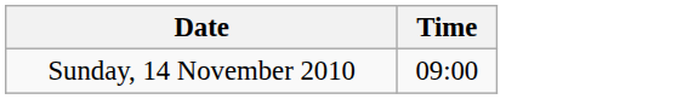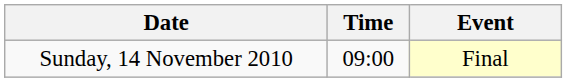 <table class = "wikitable" style="text-align:center;">
 <tr>
 <th width=220>Date</th>
 <th width=50>Time</th>
+<th width=100>Event</th>
 </tr>
 <tr>
 <td>Sunday, 14 November 2010</td>
 <td>09:00</td>
+<td bgcolor=ffffcc>Final</td>
 </tr>
 </table>
